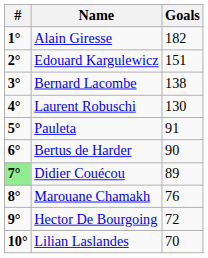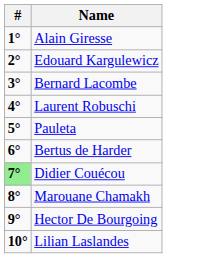 <table class="wikitable">
 <tr>
 <th>#</th>
 <th>Name</th>
-<th>Goals</th>
 </tr>
 <tr>
 <td><strong>1°</strong></td>
 <td> <a href='#'>Alain Giresse</a></td>
-<td>182</td>
 </tr>
 <tr>
 <td><strong>2°</strong></td>
 <td> <a href='#'>Edouard Kargulewicz</a></td>
-<td>151</td>
 </tr>
 <tr>
 <td><strong>3°</strong></td>
 <td> <a href='#'>Bernard Lacombe</a></td>
-<td>138</td>
 </tr>
 <tr>
 <td><strong>4°</strong></td>
 <td> <a href='#'>Laurent Robuschi</a></td>
-<td>130</td>
 </tr>
 <tr>
 <td><strong>5°</strong></td>
 <td> <a href='#'>Pauleta</a></td>
-<td>91</td>
 </tr>
 <tr>
 <td><strong>6°</strong></td>
 <td> <a href='#'>Bertus de Harder</a></td>
-<td>90</td>
 </tr>
 <tr>
 <td style="background: lightgreen;"><strong>7°</strong></td>
 <td> <a href='#'>Didier Couécou</a></td>
-<td>89</td>
 </tr>
 <tr>
 <td><strong>8°</strong></td>
 <td> <a href='#'>Marouane Chamakh</a></td>
-<td>76</td>
 </tr>
 <tr>
 <td><strong>9°</strong></td>
 <td> <a href='#'>Hector De Bourgoing</a></td>
-<td>72</td>
 </tr>
 <tr>
 <td><strong>10°</strong></td>
 <td> <a href='#'>Lilian Laslandes</a></td>
-<td>70</td>
 </tr>
 </table>
